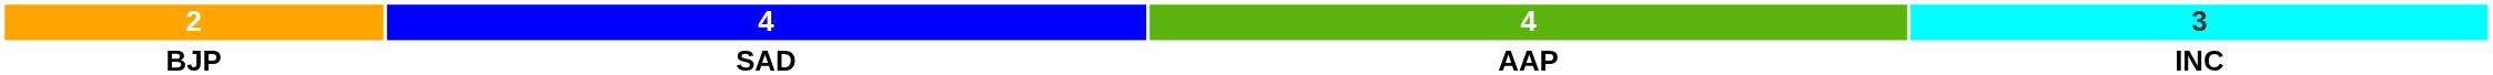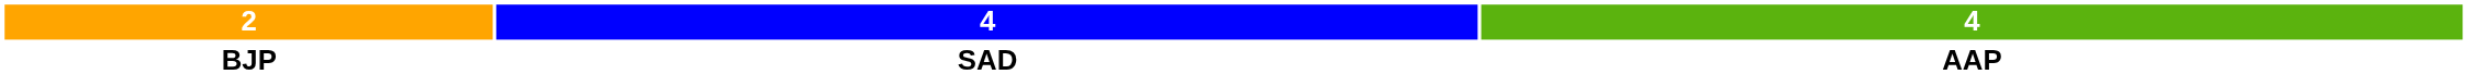 <table style="width:88%; text-align:center;">
 <tr style="color:white;">
 <td style="background:orange; width:15.3%;"><strong>2</strong></td>
 <td style="background:blue; width:30.7%;"><strong>4</strong></td>
 <td style="background:#5bb30e; width:30.7%;"><strong>4</strong></td>
-<td style="background:aqua; color:#333; width:23.3%;"><strong>3</strong></td>
 </tr>
 <tr>
 <td><span><strong>BJP</strong></span></td>
 <td><span><strong>SAD</strong></span></td>
 <td><span><strong>AAP</strong></span></td>
-<td><span><strong>INC</strong></span></td>
 </tr>
 </table>
